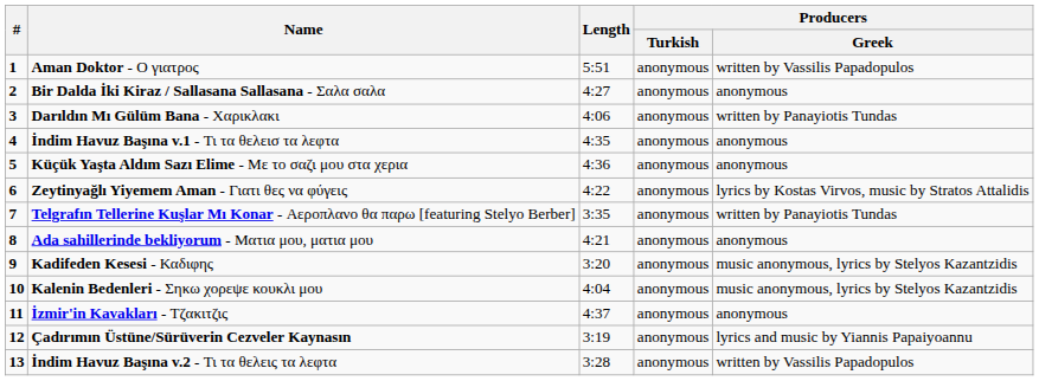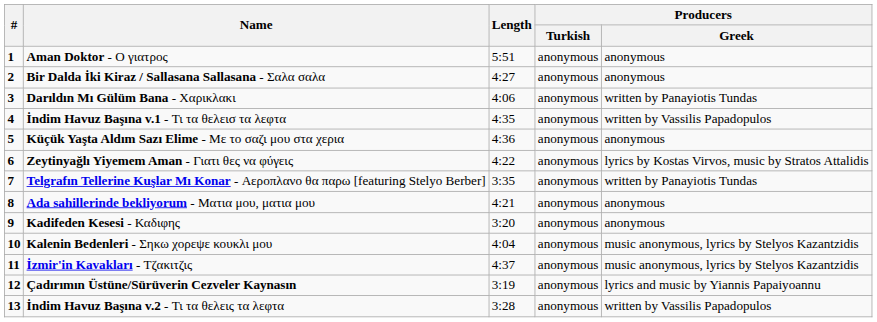 <table class="wikitable">
 <tr>
 <th rowspan=2>#</th>
 <th rowspan=2>Name</th>
 <th rowspan=2>Length</th>
 <th colspan=2>Producers</th>
 </tr>
 <tr>
 <th>Turkish</th>
 <th>Greek</th>
 </tr>
 <tr>
 <td><strong>1</strong></td>
 <td><strong>Aman Doktor</strong> - Ο γιατρος</td>
 <td>5:51</td>
 <td>anonymous</td>
-<td>written by Vassilis Papadopulos</td>
+<td>anonymous</td>
 </tr>
 <tr>
 <td><strong>2</strong></td>
 <td><strong>Bir Dalda İki Kiraz / Sallasana Sallasana</strong> - Σαλα σαλα</td>
 <td>4:27</td>
 <td>anonymous</td>
 <td>anonymous</td>
 </tr>
 <tr>
 <td><strong>3</strong></td>
 <td><strong>Darıldın Mı Gülüm Bana</strong> - Χαρικλακι</td>
 <td>4:06</td>
 <td>anonymous</td>
 <td>written by Panayiotis Tundas</td>
 </tr>
 <tr>
 <td><strong>4</strong></td>
 <td><strong>İndim Havuz Başına v.1</strong> - Τι τα θελεισ τα λεφτα</td>
 <td>4:35</td>
 <td>anonymous</td>
-<td>anonymous</td>
+<td>written by Vassilis Papadopulos</td>
 </tr>
 <tr>
 <td><strong>5</strong></td>
 <td><strong>Küçük Yaşta Aldım Sazı Elime</strong> -  Με το σαζι μου στα χερια</td>
 <td>4:36</td>
 <td>anonymous</td>
 <td>anonymous</td>
 </tr>
 <tr>
 <td><strong>6</strong></td>
 <td><strong>Zeytinyağlı Yiyemem Aman</strong> - Γιατι θες να φύγεις</td>
 <td>4:22</td>
 <td>anonymous</td>
 <td>lyrics by Kostas Virvos, music by Stratos Attalidis</td>
 </tr>
 <tr>
 <td><strong>7</strong></td>
 <td><strong><a href='#'>Telgrafın Tellerine Kuşlar Mı Konar</a></strong> - Αεροπλανο θα παρω [featuring Stelyo Berber]</td>
 <td>3:35</td>
 <td>anonymous</td>
 <td>written by Panayiotis Tundas</td>
 </tr>
 <tr>
 <td><strong>8</strong></td>
 <td><strong><a href='#'>Ada sahillerinde bekliyorum</a></strong> - Ματια μου, ματια μου</td>
 <td>4:21</td>
 <td>anonymous</td>
 <td>anonymous</td>
 </tr>
 <tr>
 <td><strong>9</strong></td>
 <td><strong>Kadifeden Kesesi</strong> - Καδιφης</td>
 <td>3:20</td>
 <td>anonymous</td>
-<td>music anonymous, lyrics by Stelyos Kazantzidis</td>
+<td>anonymous</td>
 </tr>
 <tr>
 <td><strong>10</strong></td>
 <td><strong>Kalenin Bedenleri</strong> - Σηκω χορεψε κουκλι μου</td>
 <td>4:04</td>
 <td>anonymous</td>
 <td>music anonymous, lyrics by Stelyos Kazantzidis</td>
 </tr>
 <tr>
 <td><strong>11</strong></td>
 <td><strong><a href='#'>İzmir'in Kavakları</a></strong> - Τζακιτζις </td>
 <td>4:37</td>
 <td>anonymous</td>
-<td>anonymous</td>
+<td>music anonymous, lyrics by Stelyos Kazantzidis</td>
 </tr>
 <tr>
 <td><strong>12</strong></td>
 <td><strong>Çadırımın Üstüne/Sürüverin Cezveler Kaynasın</strong></td>
 <td>3:19</td>
 <td>anonymous</td>
 <td>lyrics and music by Yiannis Papaiyoannu </td>
 </tr>
 <tr>
 <td><strong>13</strong></td>
 <td><strong>İndim Havuz Başına v.2</strong> - Τι τα θελεις τα λεφτα</td>
 <td>3:28</td>
 <td>anonymous</td>
 <td>written by Vassilis Papadopulos</td>
 </tr>
 </table>
